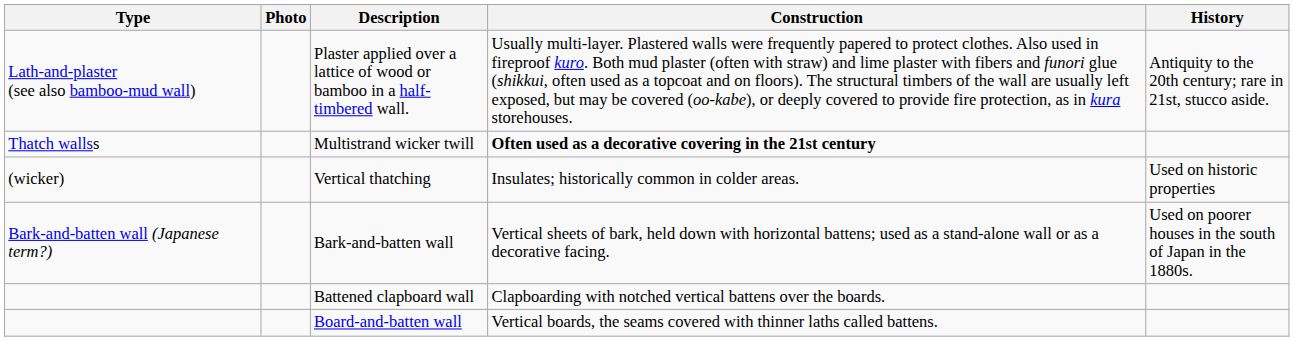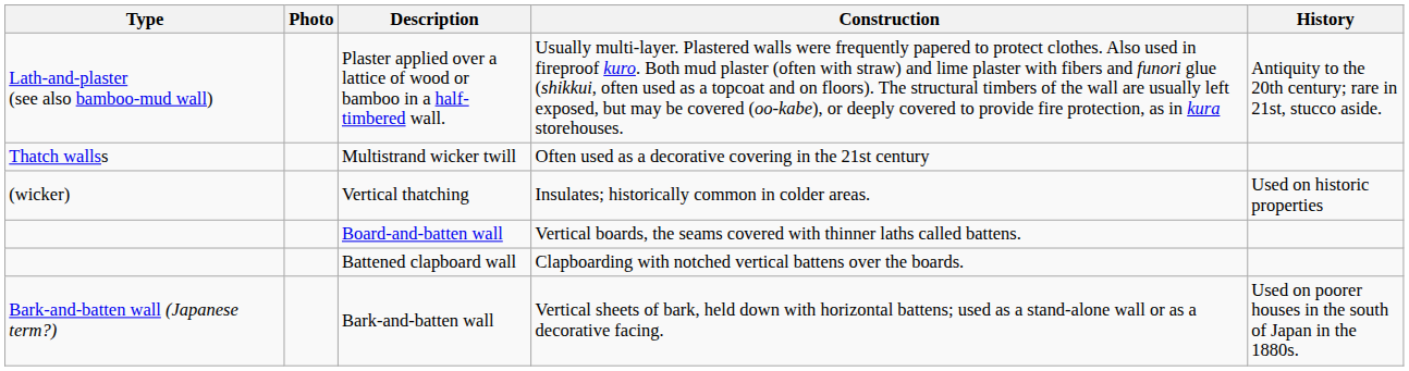 <table class="wikitable sortable">
 <tr>
 <th width=20%>Type</th>
 <th>Photo</th>
 <th>Description</th>
 <th>Construction</th>
 <th>History</th>
 </tr>
 <tr>
 <td><a href='#'>Lath-and-plaster</a><br> (see also <a href='#'>bamboo-mud wall</a>)</td>
 <td></td>
 <td>Plaster applied over a lattice of wood or bamboo in a <a href='#'>half-timbered</a> wall.</td>
 <td>Usually multi-layer. Plastered walls were frequently papered to protect clothes. Also used in fireproof <em><a href='#'>kuro</a></em>. Both mud plaster (often with straw) and lime plaster with fibers and <em>funori</em> glue (<em>shikkui</em>, often used as a topcoat and on floors). The structural timbers of the wall are usually left exposed, but may be covered (<em>oo-kabe</em>), or deeply covered to provide fire protection, as in <em><a href='#'>kura</a></em> storehouses.</td>
 <td>Antiquity to the 20th century; rare in 21st, stucco aside.</td>
 </tr>
 <tr>
 <td><a href='#'>Thatch walls</a>s</td>
 <td></td>
 <td>Multistrand wicker twill</td>
-<td><strong>Often used as a decorative covering in the 21st century</strong></td>
+<td>Often used as a decorative covering in the 21st century</td>
 <td></td>
 </tr>
 <tr>
 <td> (wicker)</td>
 <td></td>
 <td>Vertical thatching</td>
 <td>Insulates; historically common in colder areas.</td>
 <td>Used on historic properties</td>
 </tr>
 <tr>
-<td><a href='#'>Bark-and-batten wall</a> <em>(Japanese term?)</em></td>
 <td></td>
-<td>Bark-and-batten wall</td>
-<td>Vertical sheets of bark, held down with horizontal battens; used as a stand-alone wall or as a decorative facing.</td>
-<td>Used on poorer houses in the south of Japan in the 1880s.</td>
+<td></td>
+<td><a href='#'>Board-and-batten wall</a></td>
+<td>Vertical boards, the seams covered with thinner laths called battens.</td>
+<td></td>
 </tr>
 <tr>
 <td></td>
 <td></td>
 <td>Battened clapboard wall</td>
 <td>Clapboarding with notched vertical battens over the boards.</td>
 <td></td>
 </tr>
 <tr>
+<td><a href='#'>Bark-and-batten wall</a> <em>(Japanese term?)</em></td>
 <td></td>
-<td></td>
-<td><a href='#'>Board-and-batten wall</a></td>
-<td>Vertical boards, the seams covered with thinner laths called battens.</td>
-<td></td>
+<td>Bark-and-batten wall</td>
+<td>Vertical sheets of bark, held down with horizontal battens; used as a stand-alone wall or as a decorative facing.</td>
+<td>Used on poorer houses in the south of Japan in the 1880s.</td>
 </tr>
 </table>
